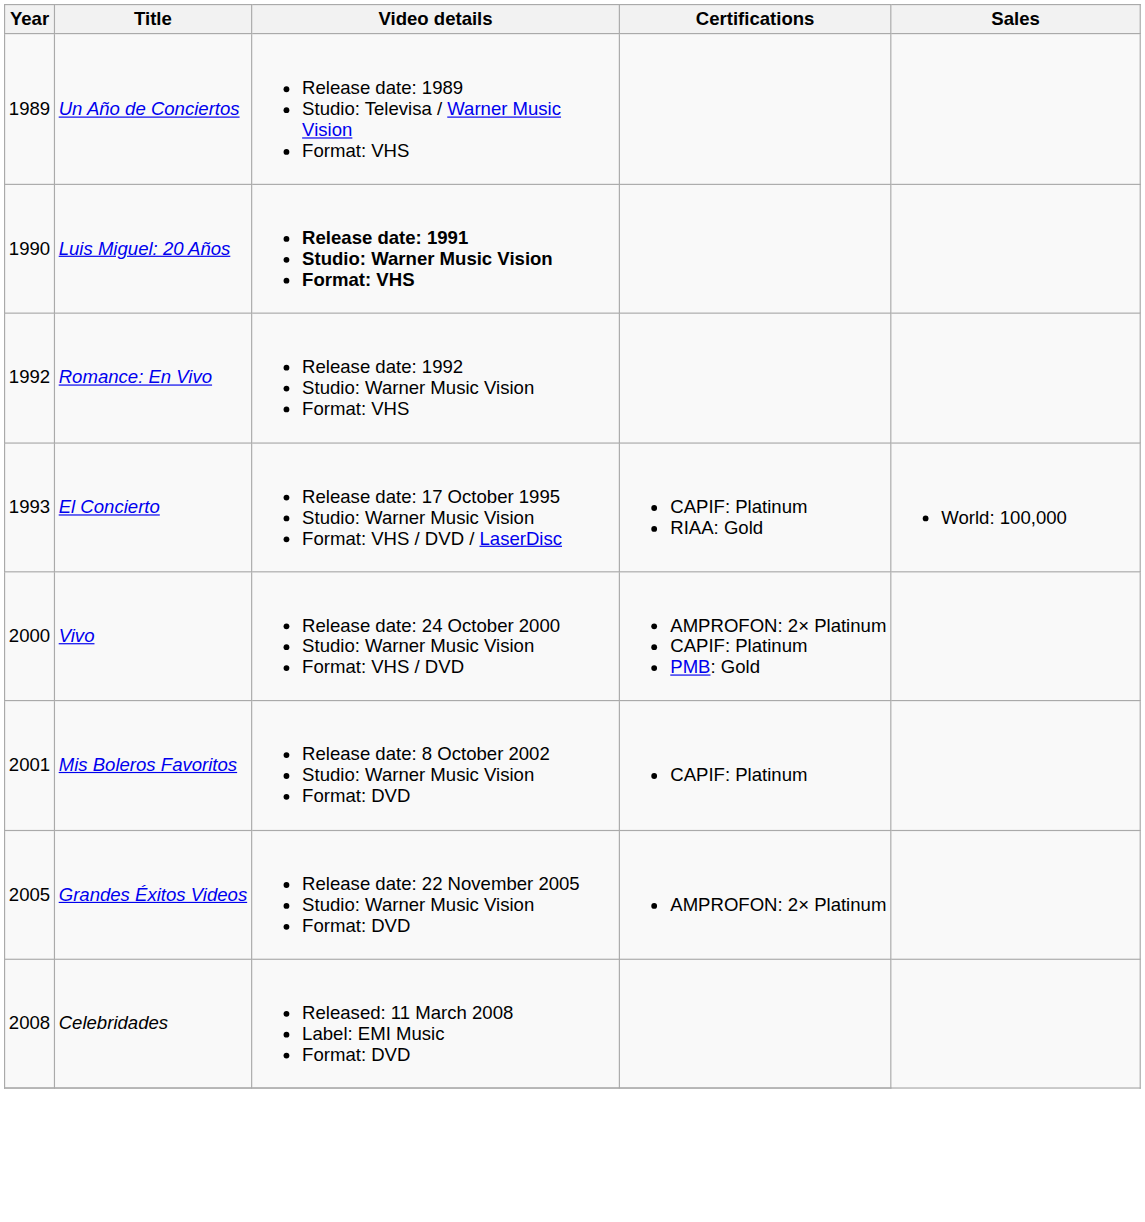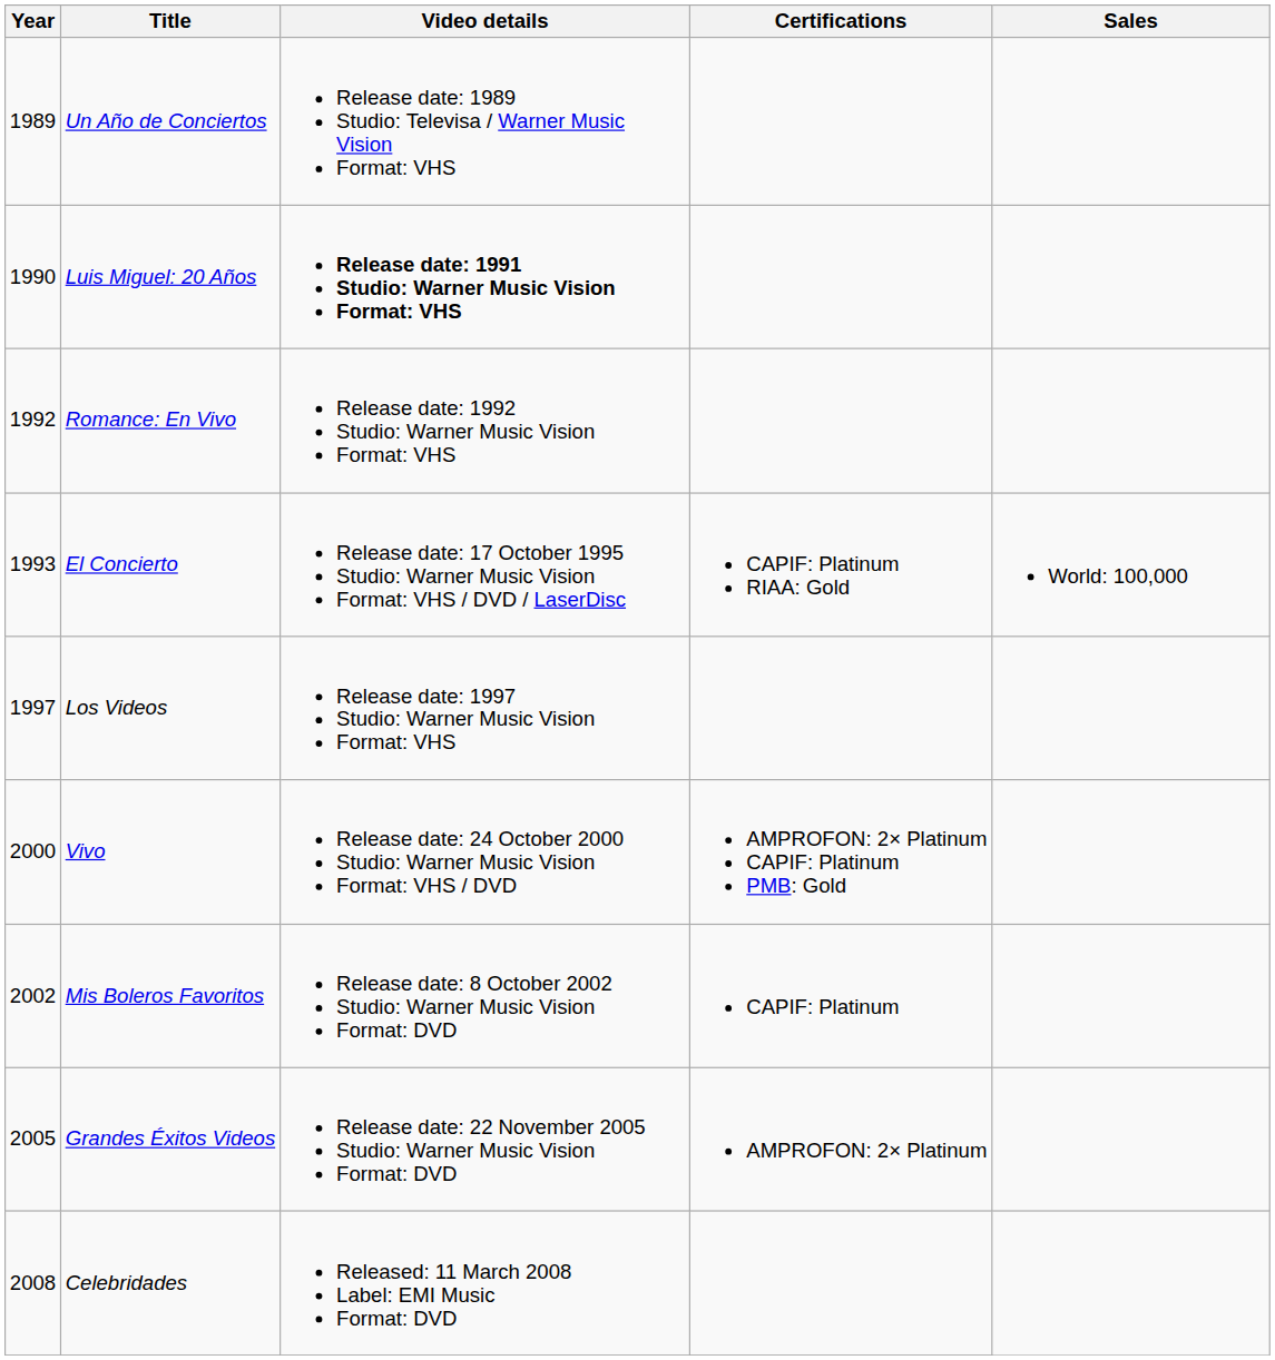 <table class="wikitable">
 <tr>
 <th style="text-align:center;">Year</th>
 <th>Title</th>
 <th style="text-align:center; width:310px;">Video details</th>
 <th>Certifications</th>
 <th scope="col" style="width:13em;">Sales</th>
 </tr>
 <tr>
 <td>1989</td>
 <td><em><a href='#'>Un Año de Conciertos</a></em></td>
 <td><br><ul><li>Release date: 1989</li><li>Studio: Televisa / <a href='#'>Warner Music Vision</a></li><li>Format: VHS</li></ul></td>
 <td></td>
 <td></td>
 </tr>
 <tr>
 <td>1990</td>
 <td><em><a href='#'>Luis Miguel: 20 Años</a></em></td>
 <td><strong><br><ul><li>Release date: 1991</li><li>Studio: Warner Music Vision</li><li>Format: VHS</li></ul></strong></td>
 <td></td>
 <td></td>
 </tr>
 <tr>
 <td>1992</td>
 <td><em><a href='#'>Romance: En Vivo</a></em></td>
 <td><br><ul><li>Release date: 1992</li><li>Studio: Warner Music Vision</li><li>Format: VHS</li></ul></td>
 <td></td>
 <td></td>
 </tr>
 <tr>
 <td>1993</td>
 <td><em><a href='#'>El Concierto</a></em></td>
 <td><br><ul><li>Release date: 17 October 1995</li><li>Studio: Warner Music Vision</li><li>Format: VHS / DVD / <a href='#'>LaserDisc</a></li></ul></td>
 <td><br><ul><li>CAPIF: Platinum</li><li>RIAA: Gold</li></ul></td>
 <td><br><ul><li>World: 100,000</li></ul></td>
 </tr>
 <tr>
+<td>1997</td>
+<td><em>Los Videos</em></td>
+<td><br><ul><li>Release date: 1997</li><li>Studio: Warner Music Vision</li><li>Format: VHS</li></ul></td>
+<td></td>
+<td></td>
+</tr>
+<tr>
 <td>2000</td>
 <td><em><a href='#'>Vivo</a></em></td>
 <td><br><ul><li>Release date: 24 October 2000</li><li>Studio: Warner Music Vision</li><li>Format: VHS / DVD</li></ul></td>
 <td><br><ul><li>AMPROFON: 2× Platinum</li><li>CAPIF: Platinum</li><li><a href='#'>PMB</a>: Gold</li></ul></td>
 <td></td>
 </tr>
 <tr>
-<td>2001</td>
+<td>2002</td>
 <td><em><a href='#'>Mis Boleros Favoritos</a></em></td>
 <td><br><ul><li>Release date: 8 October 2002</li><li>Studio: Warner Music Vision</li><li>Format: DVD</li></ul></td>
 <td><br><ul><li>CAPIF: Platinum</li></ul></td>
 <td></td>
 </tr>
 <tr>
 <td>2005</td>
 <td><em><a href='#'>Grandes Éxitos Videos</a></em></td>
 <td><br><ul><li>Release date: 22 November 2005</li><li>Studio: Warner Music Vision</li><li>Format: DVD</li></ul></td>
 <td><br><ul><li>AMPROFON: 2× Platinum</li></ul></td>
 <td></td>
 </tr>
 <tr>
 <td>2008</td>
 <td><em>Celebridades</em></td>
 <td><br><ul><li>Released: 11 March 2008</li><li>Label: EMI Music</li><li>Format: DVD</li></ul></td>
 <td></td>
 </tr>
 <tr>
 </tr>
 </table>
